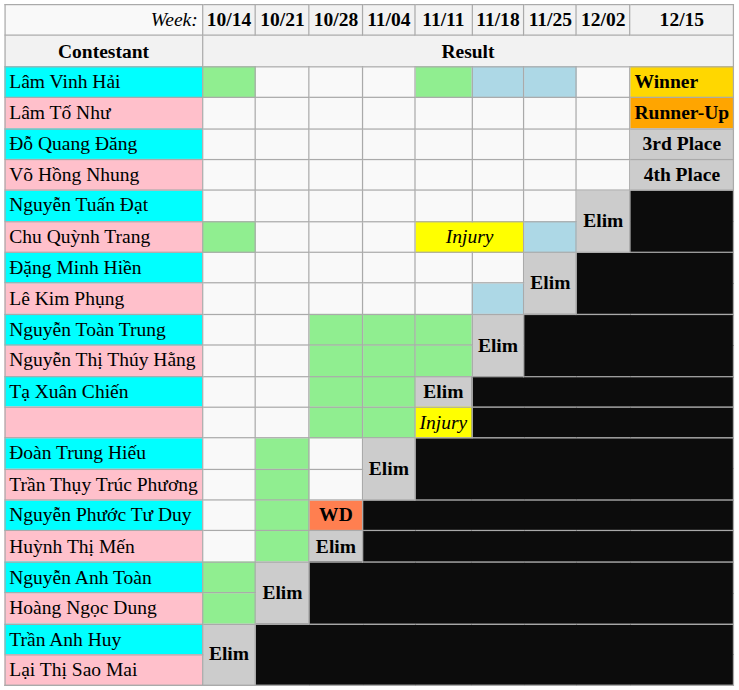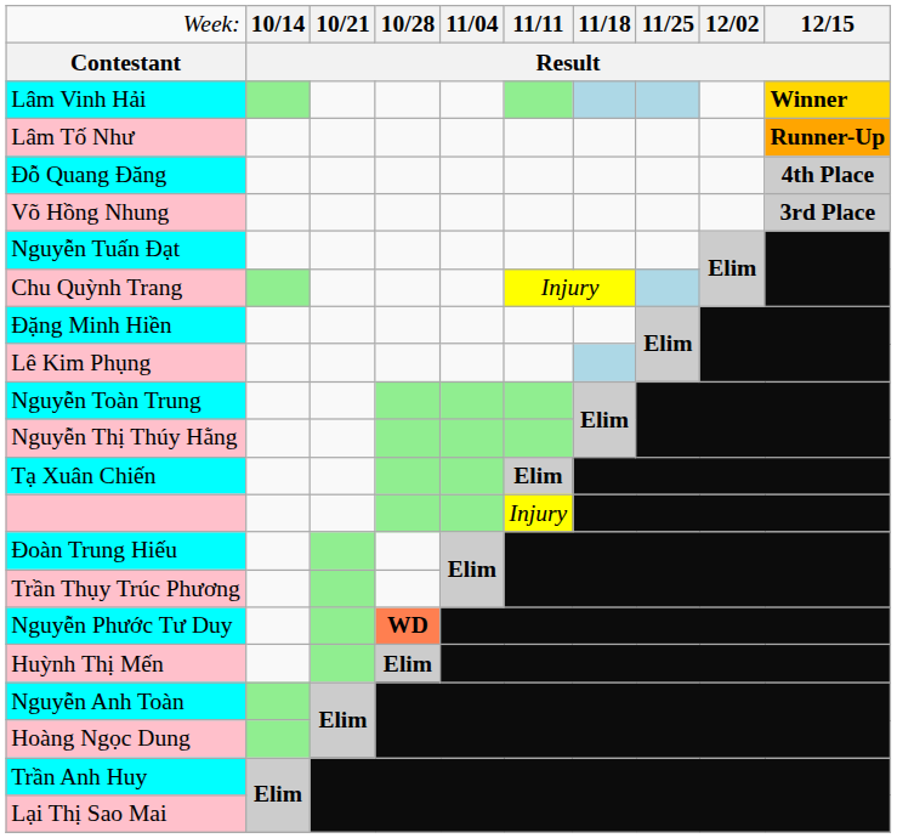 <table class="wikitable" style="margin:1em auto;">
 <tr>
 <td align="right"><em>Week:</em></td>
 <th>10/14</th>
 <th>10/21</th>
 <th>10/28</th>
 <th>11/04</th>
 <th>11/11</th>
 <th>11/18</th>
 <th>11/25</th>
 <th>12/02</th>
 <th>12/15</th>
 </tr>
 <tr>
 <th>Contestant</th>
 <th colspan="10" style="text-align:center;">Result</th>
 </tr>
 <tr>
 <td bgcolor="cyan">Lâm Vinh Hải</td>
 <td bgcolor="lightgreen" align=center></td>
 <td></td>
 <td></td>
 <td></td>
 <td bgcolor="lightgreen" align=center></td>
 <td bgcolor="lightblue" align=center></td>
 <td bgcolor="lightblue" align=center></td>
 <td></td>
 <td bgcolor="gold"><strong>Winner</strong></td>
 </tr>
 <tr>
 <td bgcolor="pink">Lâm Tố Như</td>
 <td></td>
 <td></td>
 <td></td>
 <td></td>
 <td></td>
 <td></td>
 <td></td>
 <td></td>
 <td bgcolor="orange"><strong>Runner-Up</strong></td>
 </tr>
 <tr>
 <td bgcolor="cyan">Đỗ Quang Đăng</td>
 <td></td>
 <td></td>
 <td></td>
 <td></td>
 <td></td>
 <td></td>
 <td></td>
 <td></td>
-<td bgcolor="cccccc" align="center"><strong>3rd Place</strong></td>
+<td bgcolor="cccccc" align="center"><strong>4th Place</strong></td>
 </tr>
 <tr>
 <td bgcolor="pink">Võ Hồng Nhung</td>
 <td></td>
 <td></td>
 <td></td>
 <td></td>
 <td></td>
 <td></td>
 <td></td>
 <td></td>
-<td bgcolor="cccccc" align="center"><strong>4th Place</strong></td>
+<td bgcolor="cccccc" align="center"><strong>3rd Place</strong></td>
 </tr>
 <tr>
 <td bgcolor="cyan">Nguyễn Tuấn Đạt</td>
 <td></td>
 <td></td>
 <td></td>
 <td></td>
 <td></td>
 <td></td>
 <td></td>
 <td bgcolor="cccccc" rowspan=2 align=center><strong>Elim</strong></td>
 <td bgcolor="ccc" rowspan=2 colspan=10></td>
 </tr>
 <tr>
 <td bgcolor="pink">Chu Quỳnh Trang</td>
 <td bgcolor="lightgreen" align=center></td>
 <td></td>
 <td></td>
 <td></td>
 <td bgcolor="yellow" colspan=2 align=center><em>Injury</em></td>
 <td bgcolor="lightblue" align=center></td>
 </tr>
 <tr>
 <td bgcolor="cyan">Đặng Minh Hiền</td>
 <td></td>
 <td></td>
 <td></td>
 <td></td>
 <td></td>
 <td></td>
 <td bgcolor="cccccc" rowspan=2 align=center><strong>Elim</strong></td>
 <td bgcolor="ccc" rowspan=2 colspan=10></td>
 </tr>
 <tr>
 <td bgcolor="pink">Lê Kim Phụng</td>
 <td></td>
 <td></td>
 <td></td>
 <td></td>
 <td></td>
 <td bgcolor="lightblue" align=center></td>
 </tr>
 <tr>
 <td bgcolor="cyan">Nguyễn Toàn Trung</td>
 <td></td>
 <td></td>
 <td bgcolor="lightgreen" align=center></td>
 <td bgcolor="lightgreen" align=center></td>
 <td bgcolor="lightgreen" align=center></td>
 <td bgcolor="cccccc" rowspan=2 align=center><strong>Elim</strong></td>
 <td bgcolor="ccc" rowspan=2 colspan=10></td>
 </tr>
 <tr>
 <td bgcolor="pink">Nguyễn Thị Thúy Hằng</td>
 <td></td>
 <td></td>
 <td bgcolor="lightgreen" align=center></td>
 <td bgcolor="lightgreen" align=center></td>
 <td bgcolor="lightgreen" align=center></td>
 </tr>
 <tr>
 <td bgcolor="cyan">Tạ Xuân Chiến</td>
 <td></td>
 <td></td>
 <td bgcolor="lightgreen" align=center></td>
 <td bgcolor="lightgreen" align=center></td>
 <td bgcolor="cccccc" align=center><strong>Elim</strong></td>
 <td bgcolor="ccc" colspan=10></td>
 </tr>
 <tr>
 <td bgcolor="pink"></td>
 <td></td>
 <td></td>
 <td bgcolor="lightgreen" align=center></td>
 <td bgcolor="lightgreen" align=center></td>
 <td bgcolor="yellow" align=center><em>Injury</em></td>
 <td bgcolor="ccc" colspan=10></td>
 </tr>
 <tr>
 <td bgcolor="cyan">Đoàn Trung Hiếu</td>
 <td></td>
 <td bgcolor="lightgreen" align=center></td>
 <td></td>
 <td bgcolor="cccccc" rowspan=2 align=center><strong>Elim</strong></td>
 <td bgcolor="ccc" colspan=10 rowspan=2></td>
 </tr>
 <tr>
 <td bgcolor="pink">Trần Thụy Trúc Phương</td>
 <td></td>
 <td bgcolor="lightgreen" align=center></td>
 <td></td>
 </tr>
 <tr>
 <td bgcolor="cyan">Nguyễn Phước Tư Duy</td>
 <td></td>
 <td bgcolor="lightgreen" align=center></td>
 <td bgcolor="coral" align=center><strong>WD</strong></td>
 <td bgcolor="ccc" colspan=10></td>
 </tr>
 <tr>
 <td bgcolor="pink">Huỳnh Thị Mến</td>
 <td></td>
 <td bgcolor="lightgreen" align=center></td>
 <td bgcolor="cccccc" align=center><strong>Elim</strong></td>
 <td bgcolor="ccc" colspan=10></td>
 </tr>
 <tr>
 <td bgcolor="cyan">Nguyễn Anh Toàn</td>
 <td bgcolor="lightgreen" align=center></td>
 <td bgcolor="cccccc" rowspan=2 align=center><strong>Elim</strong></td>
 <td bgcolor="ccc" colspan=10 rowspan=2></td>
 </tr>
 <tr>
 <td bgcolor="pink">Hoàng Ngọc Dung</td>
 <td bgcolor="lightgreen" align=center></td>
 </tr>
 <tr>
 <td bgcolor="cyan">Trần Anh Huy</td>
 <td bgcolor="cccccc" rowspan=2 align=center><strong>Elim</strong></td>
 <td bgcolor="ccc" colspan=10 rowspan=2></td>
 </tr>
 <tr>
 <td bgcolor="pink">Lại Thị Sao Mai</td>
 </tr>
 <tr>
 </tr>
 </table>
